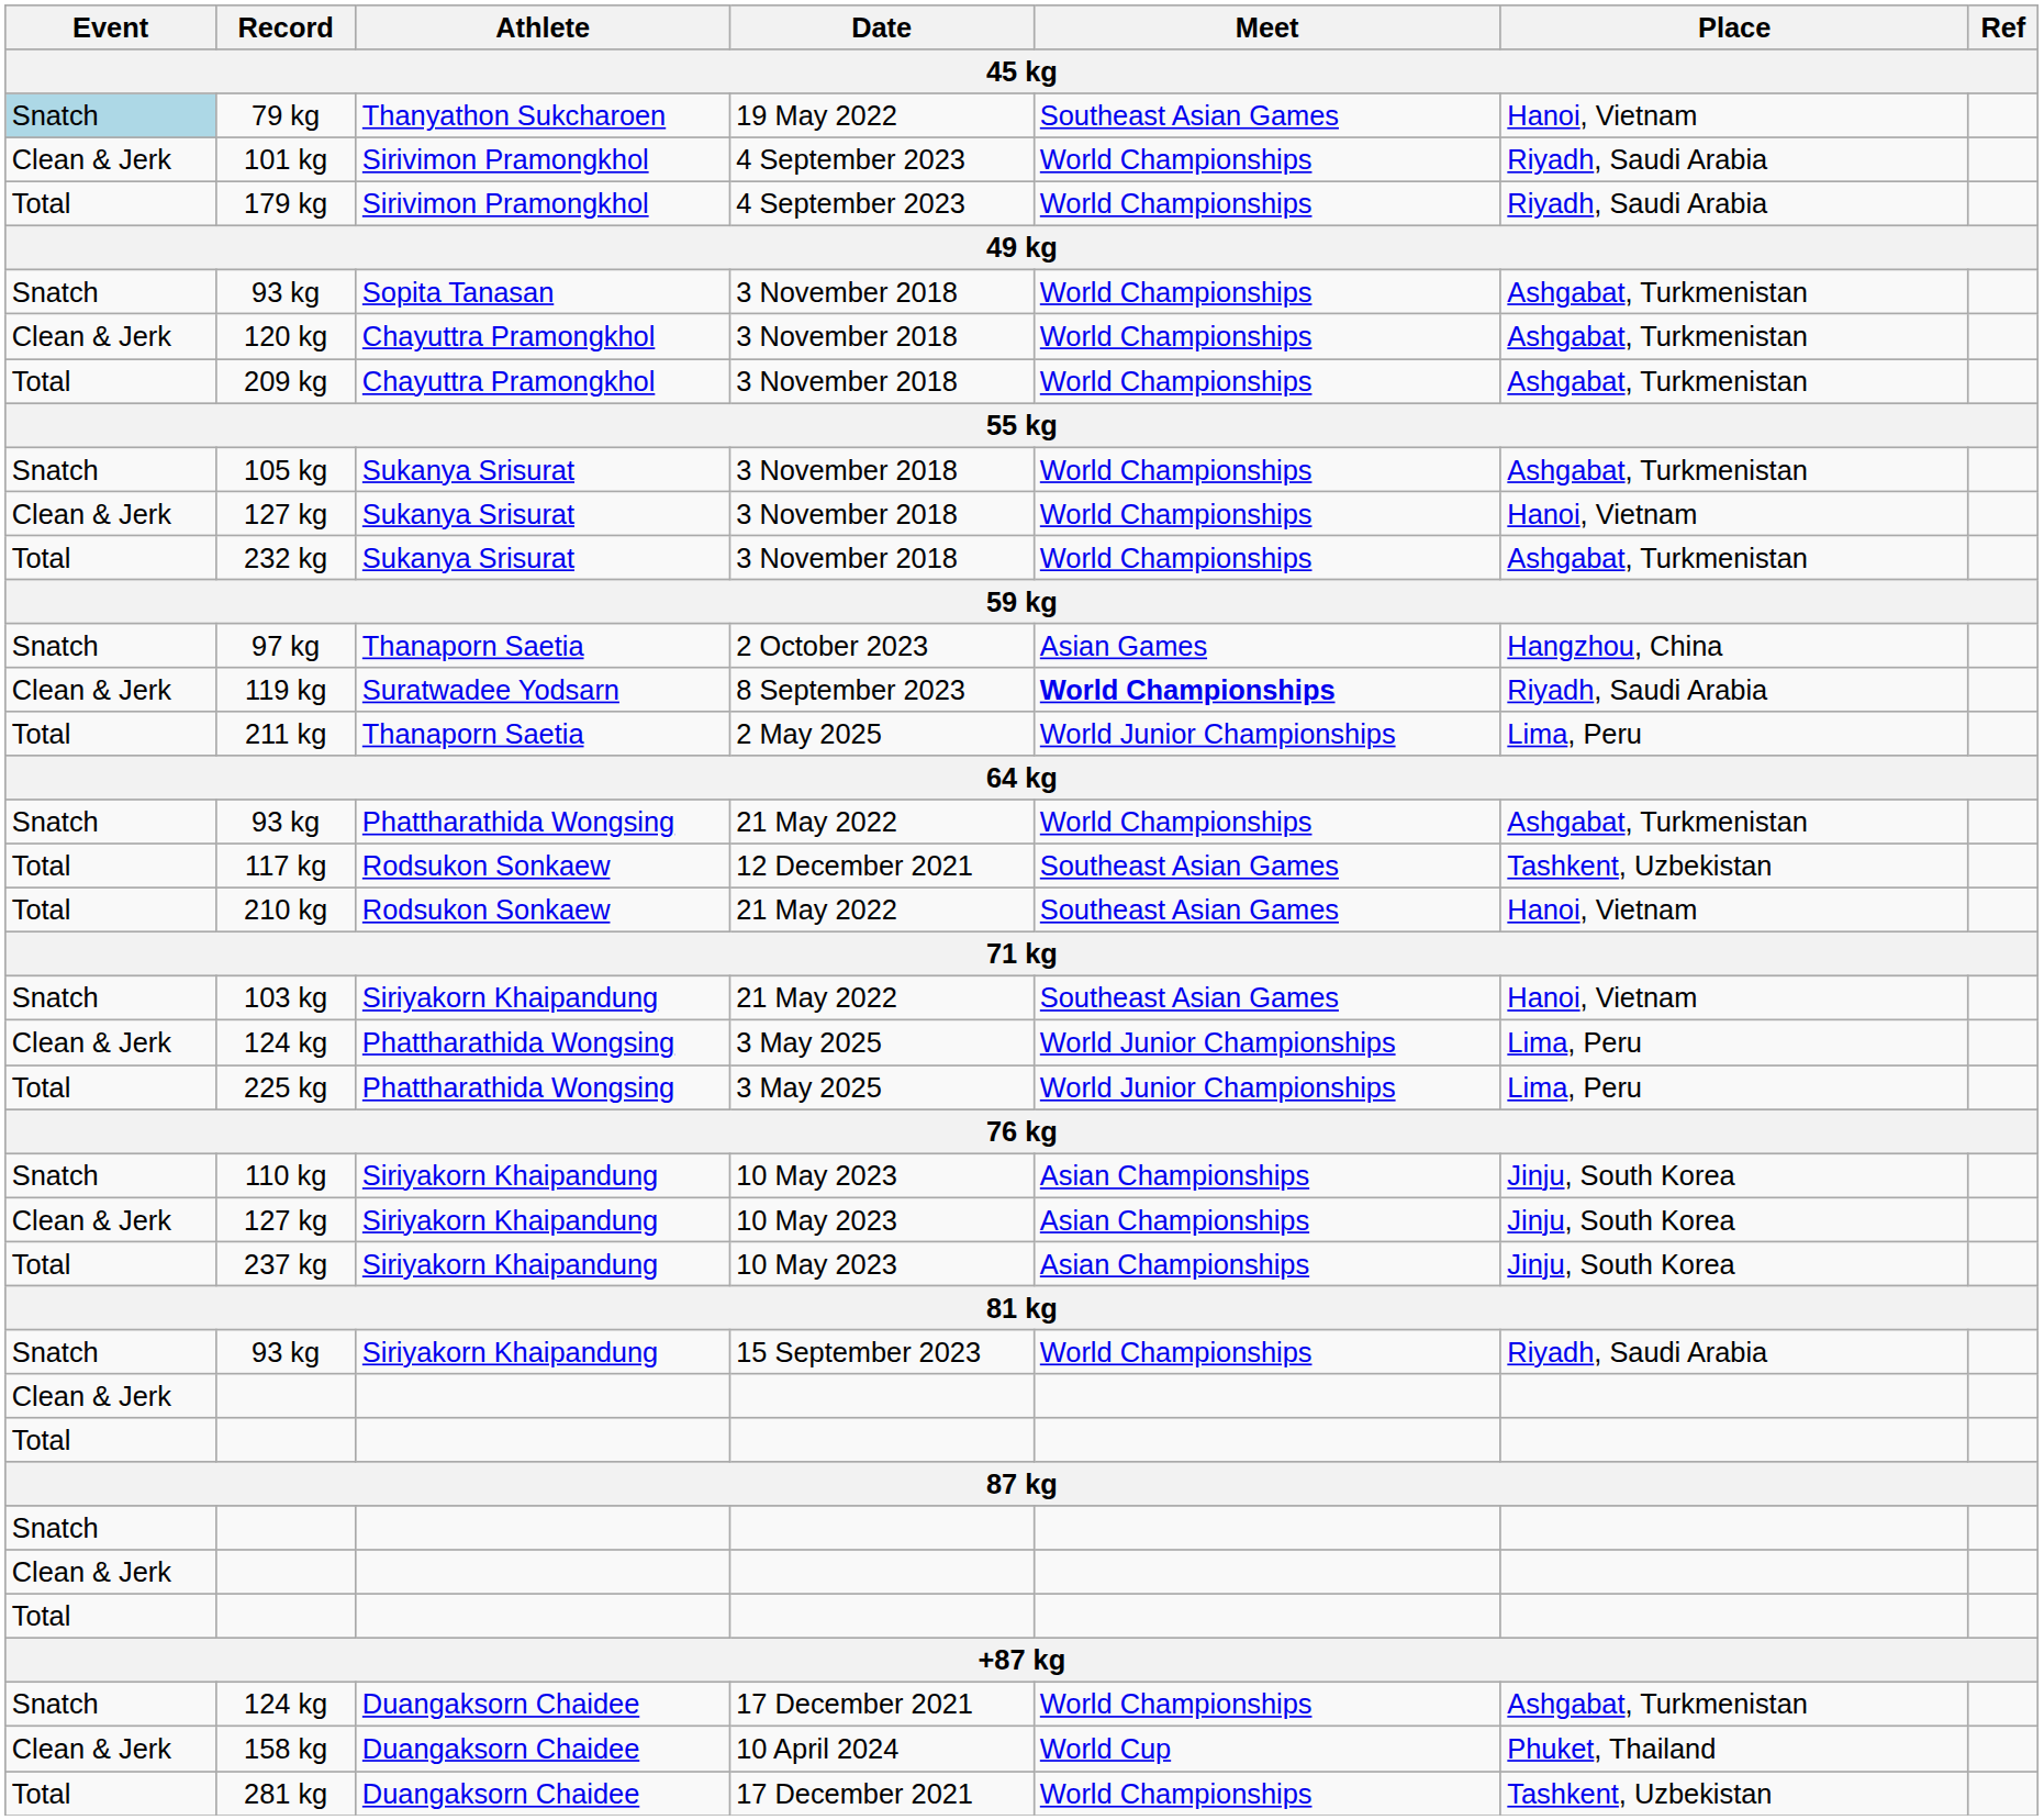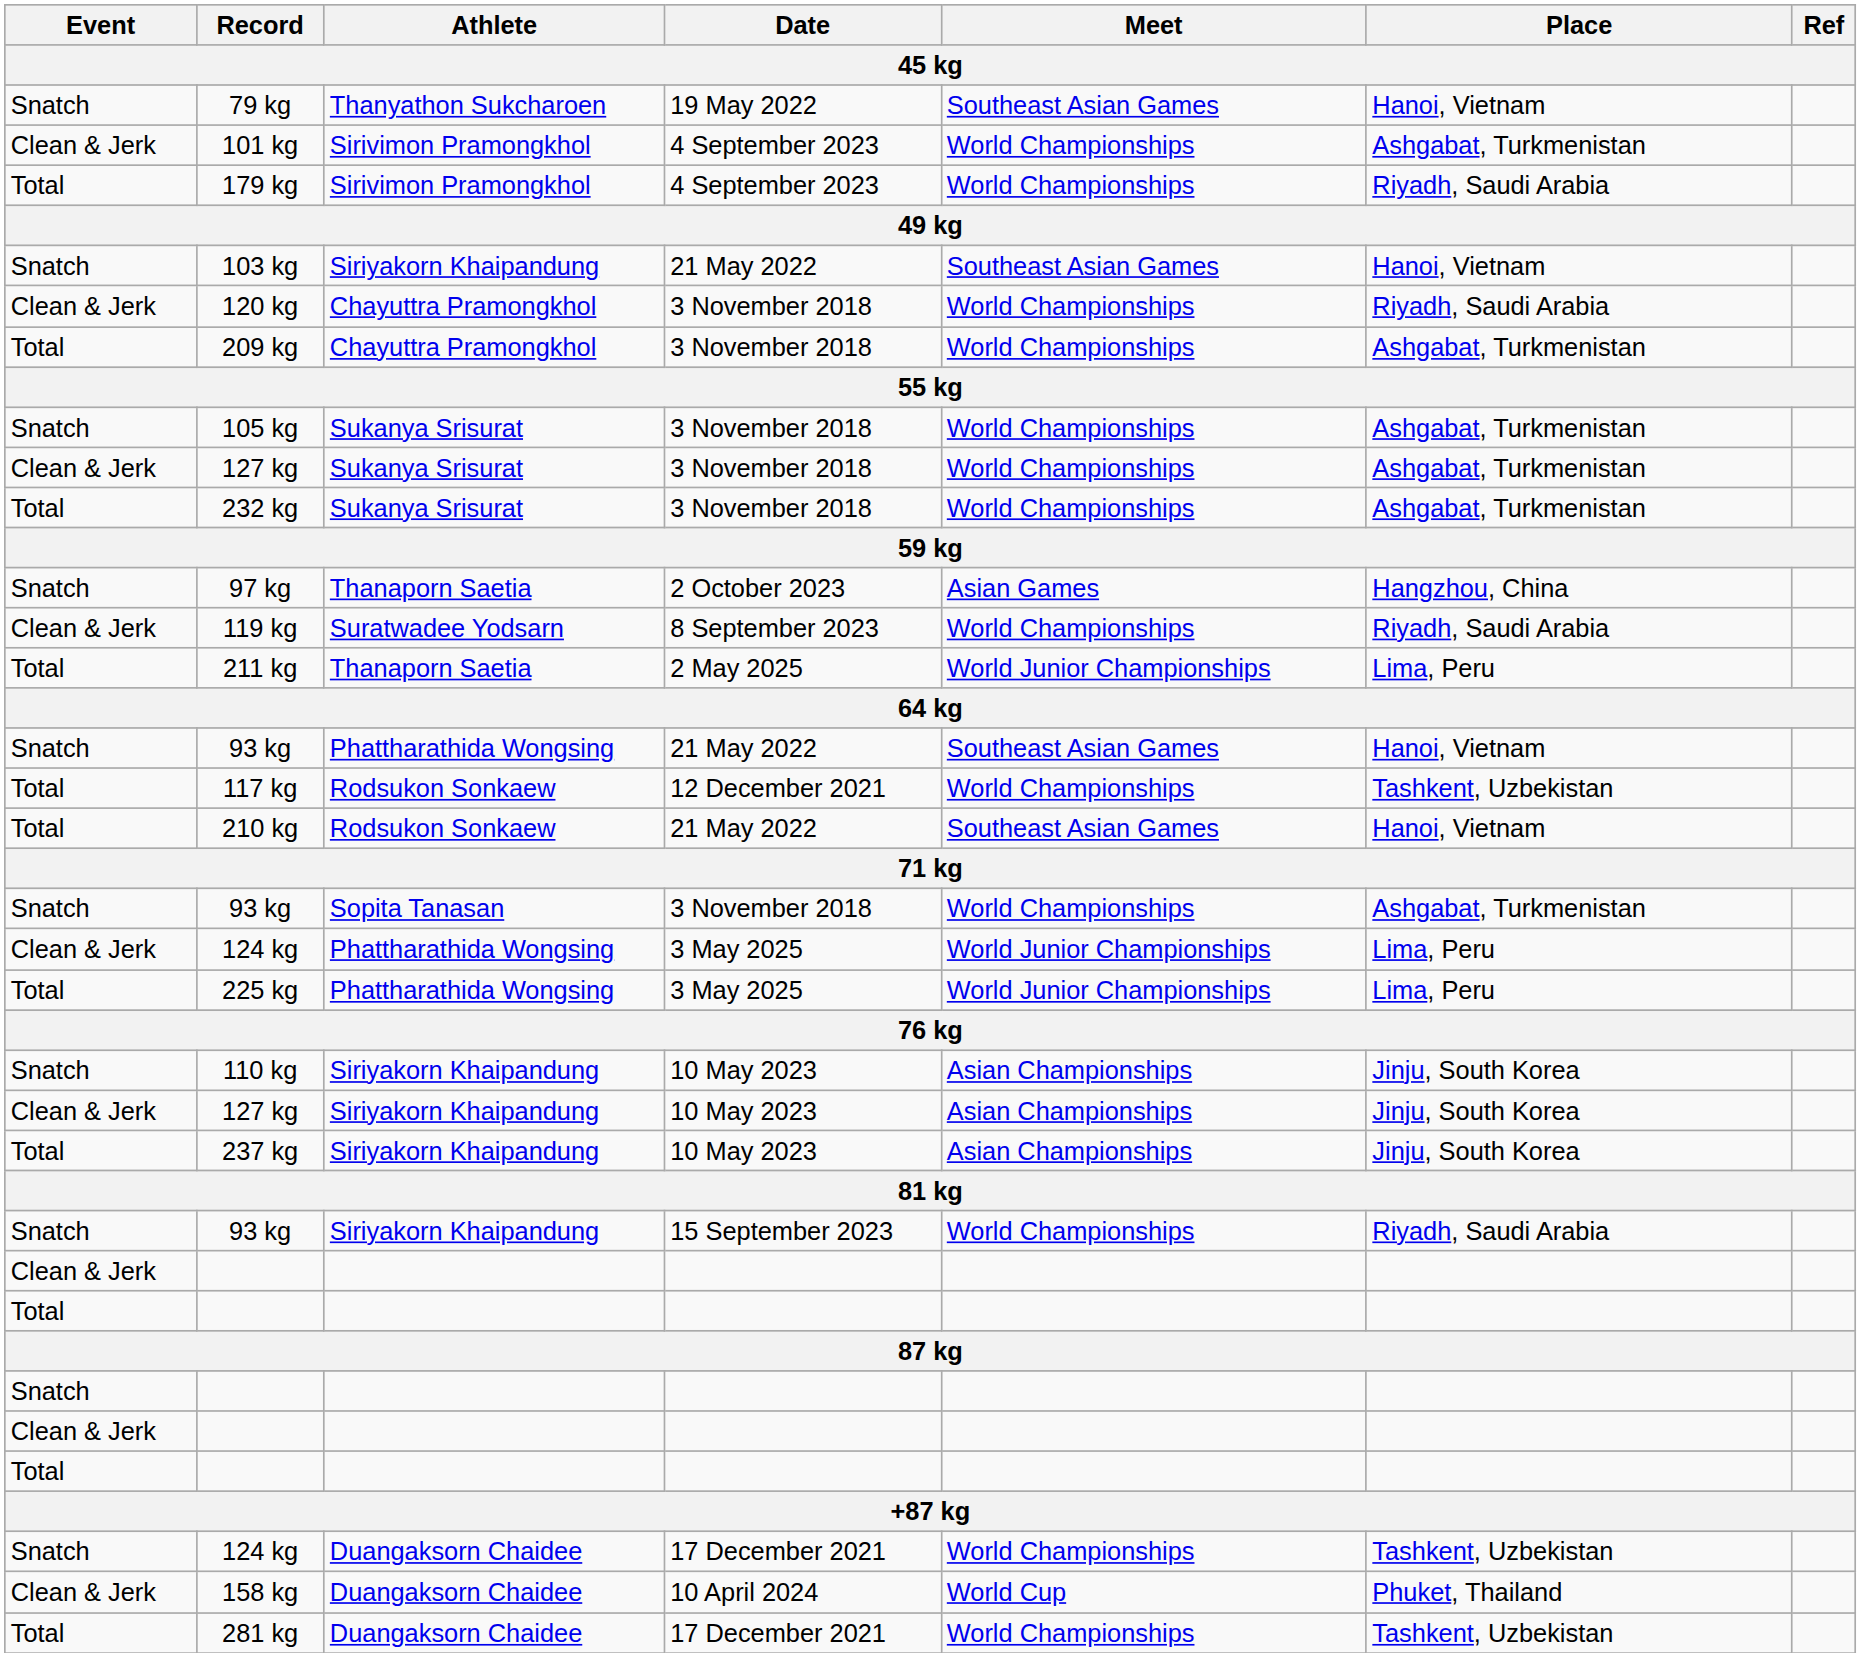 <table class="wikitable" style="font-size:95%;">
 <tr>
 <th width=9%>Event</th>
 <th width=6%>Record</th>
 <th width=16%>Athlete</th>
 <th width=13%>Date</th>
 <th width=20%>Meet</th>
 <th width=20%>Place</th>
 <th width=3%>Ref</th>
 </tr>
 <tr bgcolor="#DDDDDD">
 <th colspan="7">45 kg</th>
 </tr>
 <tr>
-<td style="background: lightblue;">Snatch</td>
+<td>Snatch</td>
 <td align="center">79 kg</td>
 <td><a href='#'>Thanyathon Sukcharoen</a></td>
 <td>19 May 2022</td>
 <td><a href='#'>Southeast Asian Games</a></td>
 <td><a href='#'>Hanoi</a>, Vietnam</td>
 <td></td>
 </tr>
 <tr>
 <td>Clean & Jerk</td>
 <td align="center">101 kg</td>
 <td><a href='#'>Sirivimon Pramongkhol</a></td>
 <td>4 September 2023</td>
 <td><a href='#'>World Championships</a></td>
-<td><a href='#'>Riyadh</a>, Saudi Arabia</td>
+<td><a href='#'>Ashgabat</a>, Turkmenistan</td>
 <td></td>
 </tr>
 <tr>
 <td>Total</td>
 <td align="center">179 kg</td>
 <td><a href='#'>Sirivimon Pramongkhol</a></td>
 <td>4 September 2023</td>
 <td><a href='#'>World Championships</a></td>
 <td><a href='#'>Riyadh</a>, Saudi Arabia</td>
 <td></td>
 </tr>
 <tr bgcolor="#DDDDDD">
 <th colspan="7">49 kg</th>
 </tr>
 <tr>
 <td>Snatch</td>
-<td align="center">93 kg</td>
-<td><a href='#'>Sopita Tanasan</a></td>
-<td>3 November 2018</td>
-<td><a href='#'>World Championships</a></td>
-<td><a href='#'>Ashgabat</a>, Turkmenistan</td>
+<td align="center">103 kg</td>
+<td><a href='#'>Siriyakorn Khaipandung</a></td>
+<td>21 May 2022</td>
+<td><a href='#'>Southeast Asian Games</a></td>
+<td><a href='#'>Hanoi</a>, Vietnam</td>
 <td></td>
 </tr>
 <tr>
 <td>Clean & Jerk</td>
 <td align="center">120 kg</td>
 <td><a href='#'>Chayuttra Pramongkhol</a></td>
 <td>3 November 2018</td>
 <td><a href='#'>World Championships</a></td>
-<td><a href='#'>Ashgabat</a>, Turkmenistan</td>
+<td><a href='#'>Riyadh</a>, Saudi Arabia</td>
 <td></td>
 </tr>
 <tr>
 <td>Total</td>
 <td align="center">209 kg</td>
 <td><a href='#'>Chayuttra Pramongkhol</a></td>
 <td>3 November 2018</td>
 <td><a href='#'>World Championships</a></td>
 <td><a href='#'>Ashgabat</a>, Turkmenistan</td>
 <td></td>
 </tr>
 <tr bgcolor="#DDDDDD">
 <th colspan="7">55 kg</th>
 </tr>
 <tr>
 <td>Snatch</td>
 <td align="center">105 kg</td>
 <td><a href='#'>Sukanya Srisurat</a></td>
 <td>3 November 2018</td>
 <td><a href='#'>World Championships</a></td>
 <td><a href='#'>Ashgabat</a>, Turkmenistan</td>
 <td></td>
 </tr>
 <tr>
 <td>Clean & Jerk</td>
 <td align="center">127 kg</td>
 <td><a href='#'>Sukanya Srisurat</a></td>
 <td>3 November 2018</td>
 <td><a href='#'>World Championships</a></td>
-<td><a href='#'>Hanoi</a>, Vietnam</td>
+<td><a href='#'>Ashgabat</a>, Turkmenistan</td>
 <td></td>
 </tr>
 <tr>
 <td>Total</td>
 <td align="center">232 kg</td>
 <td><a href='#'>Sukanya Srisurat</a></td>
 <td>3 November 2018</td>
 <td><a href='#'>World Championships</a></td>
 <td><a href='#'>Ashgabat</a>, Turkmenistan</td>
 <td></td>
 </tr>
 <tr bgcolor="#DDDDDD">
 <th colspan="7">59 kg</th>
 </tr>
 <tr>
 <td>Snatch</td>
 <td align="center">97 kg</td>
 <td><a href='#'>Thanaporn Saetia</a></td>
 <td>2 October 2023</td>
 <td><a href='#'>Asian Games</a></td>
 <td><a href='#'>Hangzhou</a>, China</td>
 <td></td>
 </tr>
 <tr>
 <td>Clean & Jerk</td>
 <td align="center">119 kg</td>
 <td><a href='#'>Suratwadee Yodsarn</a></td>
 <td>8 September 2023</td>
-<td><strong><a href='#'>World Championships</a></strong></td>
+<td><a href='#'>World Championships</a></td>
 <td><a href='#'>Riyadh</a>, Saudi Arabia</td>
 <td></td>
 </tr>
 <tr>
 <td>Total</td>
 <td align="center">211 kg</td>
 <td><a href='#'>Thanaporn Saetia</a></td>
 <td>2 May 2025</td>
 <td><a href='#'>World Junior Championships</a></td>
 <td><a href='#'>Lima</a>, Peru</td>
 <td></td>
 </tr>
 <tr bgcolor="#DDDDDD">
 <th colspan="7">64 kg</th>
 </tr>
 <tr>
 <td>Snatch</td>
 <td align="center">93 kg</td>
 <td><a href='#'>Phattharathida Wongsing</a></td>
 <td>21 May 2022</td>
-<td><a href='#'>World Championships</a></td>
-<td><a href='#'>Ashgabat</a>, Turkmenistan</td>
+<td><a href='#'>Southeast Asian Games</a></td>
+<td><a href='#'>Hanoi</a>, Vietnam</td>
 <td></td>
 </tr>
 <tr>
 <td>Total</td>
 <td align="center">117 kg</td>
 <td><a href='#'>Rodsukon Sonkaew</a></td>
 <td>12 December 2021</td>
-<td><a href='#'>Southeast Asian Games</a></td>
+<td><a href='#'>World Championships</a></td>
 <td><a href='#'>Tashkent</a>, Uzbekistan</td>
 <td></td>
 </tr>
 <tr>
 <td>Total</td>
 <td align="center">210 kg</td>
 <td><a href='#'>Rodsukon Sonkaew</a></td>
 <td>21 May 2022</td>
 <td><a href='#'>Southeast Asian Games</a></td>
 <td><a href='#'>Hanoi</a>, Vietnam</td>
 <td></td>
 </tr>
 <tr bgcolor="#DDDDDD">
 <th colspan="7">71 kg</th>
 </tr>
 <tr>
 <td>Snatch</td>
-<td align="center">103 kg</td>
-<td><a href='#'>Siriyakorn Khaipandung</a></td>
-<td>21 May 2022</td>
-<td><a href='#'>Southeast Asian Games</a></td>
-<td><a href='#'>Hanoi</a>, Vietnam</td>
+<td align="center">93 kg</td>
+<td><a href='#'>Sopita Tanasan</a></td>
+<td>3 November 2018</td>
+<td><a href='#'>World Championships</a></td>
+<td><a href='#'>Ashgabat</a>, Turkmenistan</td>
 <td></td>
 </tr>
 <tr>
 <td>Clean & Jerk</td>
 <td align="center">124 kg</td>
 <td><a href='#'>Phattharathida Wongsing</a></td>
 <td>3 May 2025</td>
 <td><a href='#'>World Junior Championships</a></td>
 <td><a href='#'>Lima</a>, Peru</td>
 <td></td>
 </tr>
 <tr>
 <td>Total</td>
 <td align="center">225 kg</td>
 <td><a href='#'>Phattharathida Wongsing</a></td>
 <td>3 May 2025</td>
 <td><a href='#'>World Junior Championships</a></td>
 <td><a href='#'>Lima</a>, Peru</td>
 <td></td>
 </tr>
 <tr bgcolor="#DDDDDD">
 <th colspan="7">76 kg</th>
 </tr>
 <tr>
 <td>Snatch</td>
 <td align="center">110 kg</td>
 <td><a href='#'>Siriyakorn Khaipandung</a></td>
 <td>10 May 2023</td>
 <td><a href='#'>Asian Championships</a></td>
 <td><a href='#'>Jinju</a>, South Korea</td>
 <td></td>
 </tr>
 <tr>
 <td>Clean & Jerk</td>
 <td align="center">127 kg</td>
 <td><a href='#'>Siriyakorn Khaipandung</a></td>
 <td>10 May 2023</td>
 <td><a href='#'>Asian Championships</a></td>
 <td><a href='#'>Jinju</a>, South Korea</td>
 <td></td>
 </tr>
 <tr>
 <td>Total</td>
 <td align="center">237 kg</td>
 <td><a href='#'>Siriyakorn Khaipandung</a></td>
 <td>10 May 2023</td>
 <td><a href='#'>Asian Championships</a></td>
 <td><a href='#'>Jinju</a>, South Korea</td>
 <td></td>
 </tr>
 <tr bgcolor="#DDDDDD">
 <th colspan="7">81 kg</th>
 </tr>
 <tr>
 <td>Snatch</td>
 <td align="center">93 kg</td>
 <td><a href='#'>Siriyakorn Khaipandung</a></td>
 <td>15 September 2023</td>
 <td><a href='#'>World Championships</a></td>
 <td><a href='#'>Riyadh</a>, Saudi Arabia</td>
 <td></td>
 </tr>
 <tr>
 <td>Clean & Jerk</td>
 <td align="center"></td>
 <td></td>
 <td></td>
 <td></td>
 <td></td>
 <td></td>
 </tr>
 <tr>
 <td>Total</td>
 <td align="center"></td>
 <td></td>
 <td></td>
 <td></td>
 <td></td>
 <td></td>
 </tr>
 <tr bgcolor="#DDDDDD">
 <th colspan="7">87 kg</th>
 </tr>
 <tr>
 <td>Snatch</td>
 <td align="center"></td>
 <td></td>
 <td></td>
 <td></td>
 <td></td>
 <td></td>
 </tr>
 <tr>
 <td>Clean & Jerk</td>
 <td align="center"></td>
 <td></td>
 <td></td>
 <td></td>
 <td></td>
 <td></td>
 </tr>
 <tr>
 <td>Total</td>
 <td align="center"></td>
 <td></td>
 <td></td>
 <td></td>
 <td></td>
 <td></td>
 </tr>
 <tr bgcolor="#DDDDDD">
 <th colspan="7">+87 kg</th>
 </tr>
 <tr>
 <td>Snatch</td>
 <td align="center">124 kg</td>
 <td><a href='#'>Duangaksorn Chaidee</a></td>
 <td>17 December 2021</td>
 <td><a href='#'>World Championships</a></td>
-<td><a href='#'>Ashgabat</a>, Turkmenistan</td>
+<td><a href='#'>Tashkent</a>, Uzbekistan</td>
 <td></td>
 </tr>
 <tr>
 <td>Clean & Jerk</td>
 <td align="center">158 kg</td>
 <td><a href='#'>Duangaksorn Chaidee</a></td>
 <td>10 April 2024</td>
 <td><a href='#'>World Cup</a></td>
 <td><a href='#'>Phuket</a>, Thailand</td>
 <td></td>
 </tr>
 <tr>
 <td>Total</td>
 <td align="center">281 kg</td>
 <td><a href='#'>Duangaksorn Chaidee</a></td>
 <td>17 December 2021</td>
 <td><a href='#'>World Championships</a></td>
 <td><a href='#'>Tashkent</a>, Uzbekistan</td>
 <td></td>
 </tr>
 </table>
